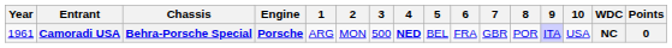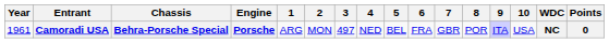 <table class="wikitable" style="text-align:center; font-size:90%">
 <tr>
 <th>Year</th>
 <th>Entrant</th>
 <th>Chassis</th>
 <th>Engine</th>
 <th>1</th>
 <th>2</th>
 <th>3</th>
 <th>4</th>
 <th>5</th>
 <th>6</th>
 <th>7</th>
 <th>8</th>
 <th>9</th>
 <th>10</th>
 <th>WDC</th>
 <th>Points</th>
 </tr>
 <tr>
 <td><a href='#'>1961</a></td>
 <th><a href='#'>Camoradi USA</a></th>
 <th><a href='#'>Behra-Porsche Special</a></th>
 <th><a href='#'>Porsche</a></th>
 <td><a href='#'>ARG</a></td>
 <td><a href='#'>MON</a></td>
-<td><a href='#'>500</a></td>
-<td><strong><a href='#'>NED</a></strong></td>
+<td><a href='#'>497</a></td>
+<td><a href='#'>NED</a></td>
 <td><a href='#'>BEL</a></td>
 <td><a href='#'>FRA</a></td>
 <td><a href='#'>GBR</a></td>
 <td><a href='#'>POR</a></td>
 <td style="background:#CFCFFF;"><a href='#'>ITA</a><br></td>
 <td><a href='#'>USA</a></td>
 <th>NC</th>
 <th>0</th>
 </tr>
 </table>
